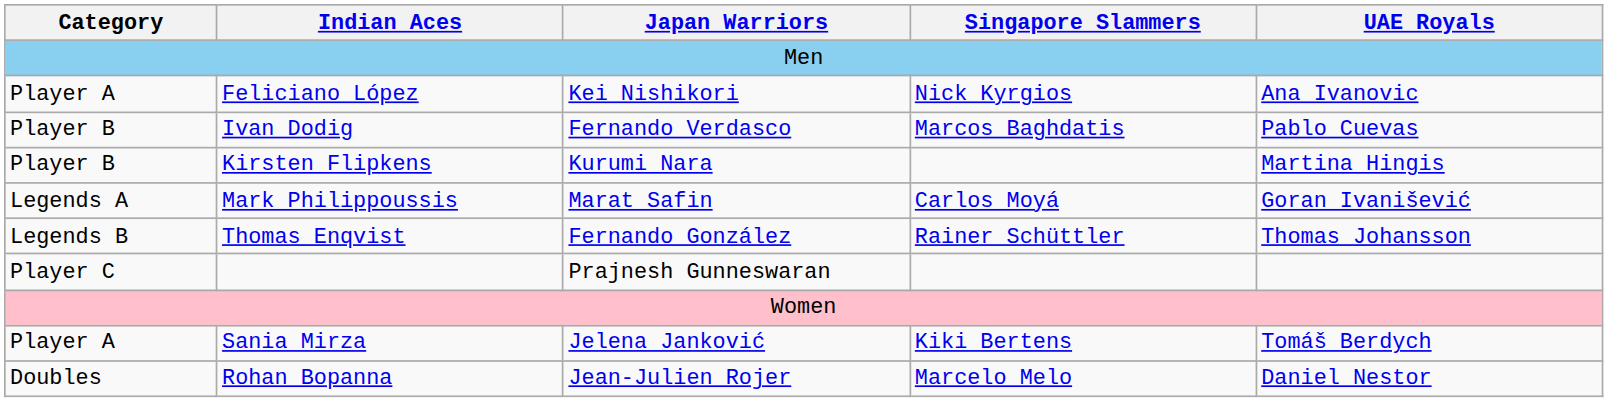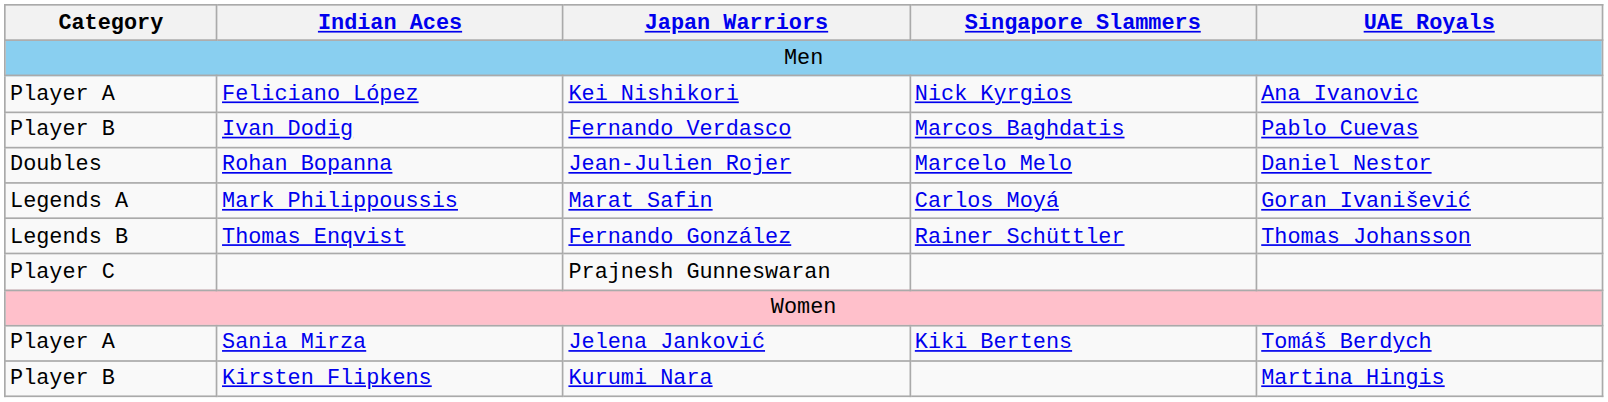 <table class="wikitable">
 <tr>
 <th width=120>Category</th>
 <th width=200> <a href='#'>Indian Aces</a></th>
 <th width=200> <a href='#'>Japan Warriors</a></th>
 <th width=200> <a href='#'>Singapore Slammers</a></th>
 <th width=200> <a href='#'>UAE Royals</a></th>
 </tr>
 <tr>
 <td colspan=5 align=center bgcolor=89CFF0>Men</td>
 </tr>
 <tr>
 <td>Player A</td>
 <td> <a href='#'>Feliciano López</a></td>
 <td> <a href='#'>Kei Nishikori</a></td>
 <td> <a href='#'>Nick Kyrgios</a></td>
 <td> <a href='#'>Ana Ivanovic</a></td>
 </tr>
 <tr>
 <td>Player B</td>
 <td> <a href='#'>Ivan Dodig</a></td>
 <td> <a href='#'>Fernando Verdasco</a></td>
 <td> <a href='#'>Marcos Baghdatis</a></td>
 <td> <a href='#'>Pablo Cuevas</a></td>
 </tr>
 <tr>
-<td>Player B</td>
-<td> <a href='#'>Kirsten Flipkens</a></td>
-<td> <a href='#'>Kurumi Nara</a></td>
-<td></td>
-<td> <a href='#'>Martina Hingis</a></td>
+<td>Doubles</td>
+<td> <a href='#'>Rohan Bopanna</a></td>
+<td> <a href='#'>Jean-Julien Rojer</a></td>
+<td> <a href='#'>Marcelo Melo</a></td>
+<td> <a href='#'>Daniel Nestor</a></td>
 </tr>
 <tr>
 <td>Legends A</td>
 <td> <a href='#'>Mark Philippoussis</a></td>
 <td> <a href='#'>Marat Safin</a></td>
 <td> <a href='#'>Carlos Moyá</a></td>
 <td> <a href='#'>Goran Ivanišević</a></td>
 </tr>
 <tr>
 <td>Legends B</td>
 <td> <a href='#'>Thomas Enqvist</a></td>
 <td> <a href='#'>Fernando González</a></td>
 <td> <a href='#'>Rainer Schüttler</a></td>
 <td> <a href='#'>Thomas Johansson</a></td>
 </tr>
 <tr>
 <td>Player C</td>
 <td></td>
 <td> Prajnesh Gunneswaran</td>
 <td></td>
 <td></td>
 </tr>
 <tr>
 <td colspan=5 align=center bgcolor=pink>Women</td>
 </tr>
 <tr>
 <td>Player A</td>
 <td> <a href='#'>Sania Mirza</a></td>
 <td> <a href='#'>Jelena Janković</a></td>
 <td> <a href='#'>Kiki Bertens</a></td>
 <td> <a href='#'>Tomáš Berdych</a></td>
 </tr>
 <tr>
-<td>Doubles</td>
-<td> <a href='#'>Rohan Bopanna</a></td>
-<td> <a href='#'>Jean-Julien Rojer</a></td>
-<td> <a href='#'>Marcelo Melo</a></td>
-<td> <a href='#'>Daniel Nestor</a></td>
+<td>Player B</td>
+<td> <a href='#'>Kirsten Flipkens</a></td>
+<td> <a href='#'>Kurumi Nara</a></td>
+<td></td>
+<td> <a href='#'>Martina Hingis</a></td>
 </tr>
 </table>
